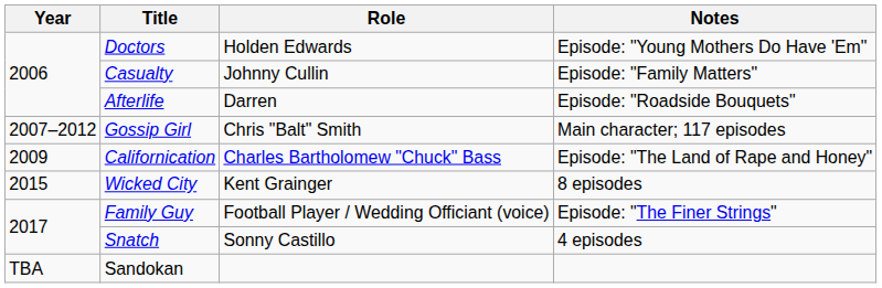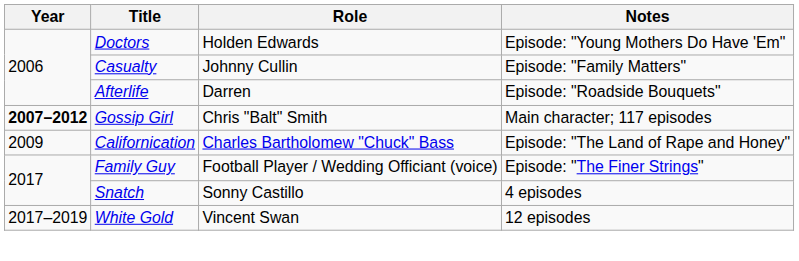 <table class="wikitable sortable">
 <tr>
 <th>Year</th>
 <th>Title</th>
 <th>Role</th>
 <th class="unsortable">Notes</th>
 </tr>
 <tr>
 <td rowspan=3>2006</td>
 <td><em><a href='#'>Doctors</a></em></td>
 <td>Holden Edwards</td>
 <td>Episode: "Young Mothers Do Have 'Em"</td>
 </tr>
 <tr>
 <td><em><a href='#'>Casualty</a></em></td>
 <td>Johnny Cullin</td>
 <td>Episode: "Family Matters"</td>
 </tr>
 <tr>
 <td><em><a href='#'>Afterlife</a></em></td>
 <td>Darren</td>
 <td>Episode: "Roadside Bouquets"</td>
 </tr>
 <tr>
-<td>2007–2012</td>
+<td><strong>2007–2012</strong></td>
 <td><em><a href='#'>Gossip Girl</a></em></td>
 <td>Chris "Balt" Smith</td>
 <td>Main character; 117 episodes</td>
 </tr>
 <tr>
 <td>2009</td>
 <td><em><a href='#'>Californication</a></em></td>
 <td><a href='#'>Charles Bartholomew "Chuck" Bass</a></td>
 <td>Episode: "The Land of Rape and Honey"</td>
-</tr>
-<tr>
-<td>2015</td>
-<td><em><a href='#'>Wicked City</a></em></td>
-<td>Kent Grainger</td>
-<td>8 episodes</td>
 </tr>
 <tr>
 <td rowspan=2>2017</td>
 <td><em><a href='#'>Family Guy</a></em></td>
 <td>Football Player / Wedding Officiant (voice)</td>
 <td>Episode: "<a href='#'>The Finer Strings</a>"</td>
 </tr>
 <tr>
 <td><em><a href='#'>Snatch</a></em></td>
 <td>Sonny Castillo</td>
 <td>4 episodes</td>
 </tr>
 <tr>
-<td>TBA</td>
-<td>Sandokan</td>
-<td></td>
-<td></td>
+<td>2017–2019</td>
+<td><em><a href='#'>White Gold</a></em></td>
+<td>Vincent Swan</td>
+<td>12 episodes</td>
 </tr>
 </table>
